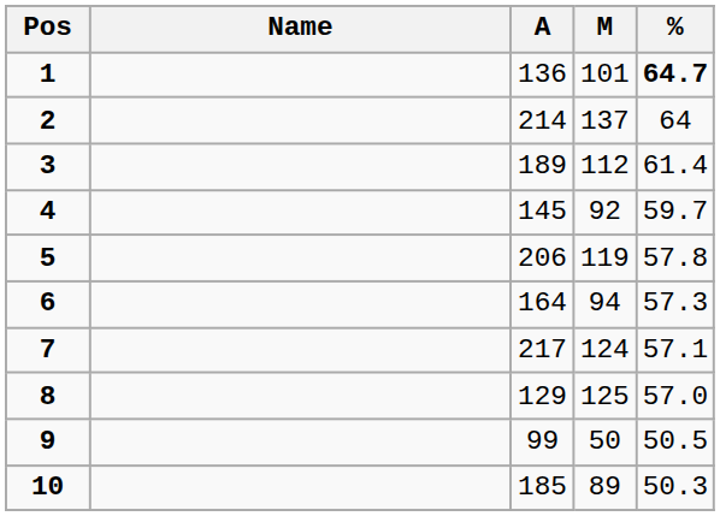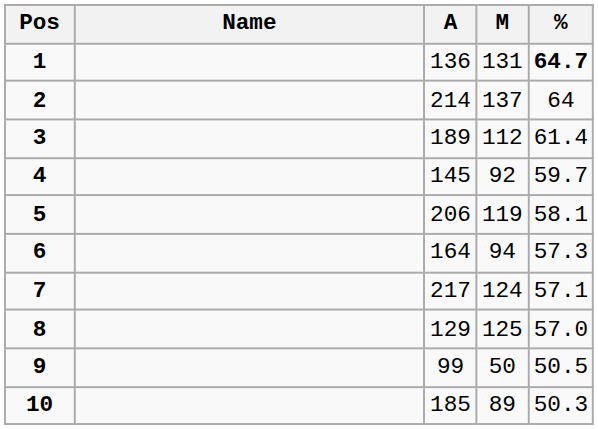 <table class="wikitable" style="text-align:center; font-size:90%;">
 <tr>
 <th width=30px>Pos</th>
 <th width=175px>Name</th>
 <th width=20px>A</th>
 <th width=20px>M</th>
 <th width=25px>%</th>
 </tr>
 <tr>
 <td><strong>1</strong></td>
 <td align=left><strong></strong></td>
 <td>136</td>
-<td>101</td>
+<td>131</td>
 <td><strong>64.7</strong></td>
 </tr>
 <tr>
 <td><strong>2</strong></td>
 <td align=left></td>
 <td>214</td>
 <td>137</td>
 <td>64</td>
 </tr>
 <tr>
 <td><strong>3</strong></td>
 <td align=left></td>
 <td>189</td>
 <td>112</td>
 <td>61.4</td>
 </tr>
 <tr>
 <td><strong>4</strong></td>
 <td align=left></td>
 <td>145</td>
 <td>92</td>
 <td>59.7</td>
 </tr>
 <tr>
 <td><strong>5</strong></td>
 <td align=left></td>
 <td>206</td>
 <td>119</td>
-<td>57.8</td>
+<td>58.1</td>
 </tr>
 <tr>
 <td><strong>6</strong></td>
 <td align=left></td>
 <td>164</td>
 <td>94</td>
 <td>57.3</td>
 </tr>
 <tr>
 <td><strong>7</strong></td>
 <td align=left></td>
 <td>217</td>
 <td>124</td>
 <td>57.1</td>
 </tr>
 <tr>
 <td><strong>8</strong></td>
 <td align=left></td>
 <td>129</td>
 <td>125</td>
 <td>57.0</td>
 </tr>
 <tr>
 <td><strong>9</strong></td>
 <td align=left></td>
 <td>99</td>
 <td>50</td>
 <td>50.5</td>
 </tr>
 <tr>
 <td><strong>10</strong></td>
 <td align=left></td>
 <td>185</td>
 <td>89</td>
 <td>50.3</td>
 </tr>
 </table>
